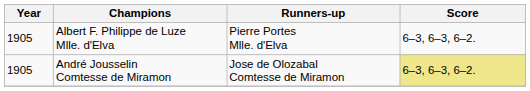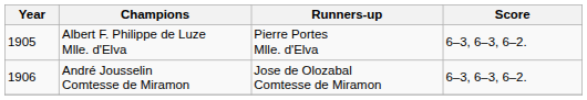 <table class="wikitable" style="font-size:98%;">
 <tr>
 <th style="width:60px;">Year</th>
 <th style="width:230px;">Champions</th>
 <th style="width:230px;">Runners-up</th>
 <th style="width:165px;">Score</th>
 </tr>
 <tr>
 <td>1905</td>
 <td> Albert F. Philippe de Luze <br> Mlle. d'Elva</td>
 <td> Pierre Portes<br>  Mlle. d'Elva</td>
 <td>6–3, 6–3, 6–2.</td>
 </tr>
 <tr>
-<td>1905</td>
+<td>1906</td>
 <td> André Jousselin<br> Comtesse de Miramon</td>
 <td> Jose de Olozabal<br>  Comtesse de Miramon</td>
-<td style="background: khaki;">6–3, 6–3, 6–2.</td>
+<td>6–3, 6–3, 6–2.</td>
 </tr>
 <tr>
 </tr>
 </table>
